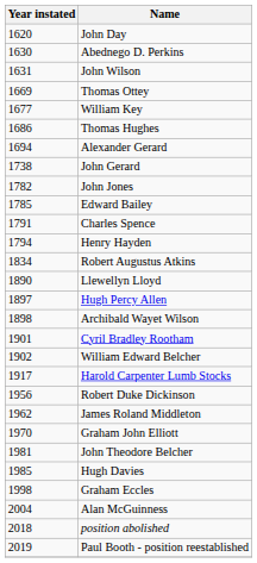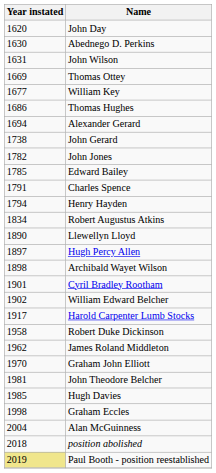 <table class="wikitable">
 <tr>
 <th>Year instated</th>
 <th>Name</th>
 </tr>
 <tr>
 <td>1620</td>
 <td>John Day</td>
 </tr>
 <tr>
 <td>1630</td>
 <td>Abednego D. Perkins</td>
 </tr>
 <tr>
 <td>1631</td>
 <td>John Wilson</td>
 </tr>
 <tr>
 <td>1669</td>
 <td>Thomas Ottey</td>
 </tr>
 <tr>
 <td>1677</td>
 <td>William Key</td>
 </tr>
 <tr>
 <td>1686</td>
 <td>Thomas Hughes</td>
 </tr>
 <tr>
 <td>1694</td>
 <td>Alexander Gerard</td>
 </tr>
 <tr>
 <td>1738</td>
 <td>John Gerard</td>
 </tr>
 <tr>
 <td>1782</td>
 <td>John Jones</td>
 </tr>
 <tr>
 <td>1785</td>
 <td>Edward Bailey</td>
 </tr>
 <tr>
 <td>1791</td>
 <td>Charles Spence</td>
 </tr>
 <tr>
 <td>1794</td>
 <td>Henry Hayden</td>
 </tr>
 <tr>
 <td>1834</td>
 <td>Robert Augustus Atkins</td>
 </tr>
 <tr>
 <td>1890</td>
 <td>Llewellyn Lloyd</td>
 </tr>
 <tr>
 <td>1897</td>
 <td><a href='#'>Hugh Percy Allen</a></td>
 </tr>
 <tr>
 <td>1898</td>
 <td>Archibald Wayet Wilson</td>
 </tr>
 <tr>
 <td>1901</td>
 <td><a href='#'>Cyril Bradley Rootham</a></td>
 </tr>
 <tr>
 <td>1902</td>
 <td>William Edward Belcher</td>
 </tr>
 <tr>
 <td>1917</td>
 <td><a href='#'>Harold Carpenter Lumb Stocks</a></td>
 </tr>
 <tr>
-<td>1956</td>
+<td>1958</td>
 <td>Robert Duke Dickinson</td>
 </tr>
 <tr>
 <td>1962</td>
 <td>James Roland Middleton</td>
 </tr>
 <tr>
 <td>1970</td>
 <td>Graham John Elliott</td>
 </tr>
 <tr>
 <td>1981</td>
 <td>John Theodore Belcher</td>
 </tr>
 <tr>
 <td>1985</td>
 <td>Hugh Davies</td>
 </tr>
 <tr>
 <td>1998</td>
 <td>Graham Eccles</td>
 </tr>
 <tr>
 <td>2004</td>
 <td>Alan McGuinness</td>
 </tr>
 <tr>
 <td>2018</td>
 <td><em>position abolished</em> </td>
 </tr>
 <tr>
-<td>2019</td>
+<td style="background: khaki;">2019</td>
 <td>Paul Booth - position reestablished</td>
 </tr>
 <tr>
 </tr>
 </table>
